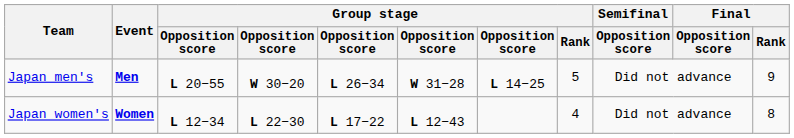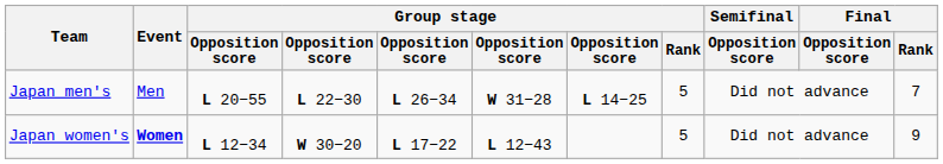 <table class=wikitable style=font-size:90%;text-align:center>
 <tr>
 <th rowspan=2>Team</th>
 <th rowspan=2>Event</th>
 <th colspan=6>Group stage</th>
 <th>Semifinal</th>
 <th colspan=2>Final</th>
 </tr>
 <tr style="font-size:95%">
 <th>Opposition<br> score</th>
 <th>Opposition<br> score</th>
 <th>Opposition<br> score</th>
 <th>Opposition<br> score</th>
 <th>Opposition<br> score</th>
 <th>Rank</th>
 <th>Opposition<br> score</th>
 <th>Opposition<br> score</th>
 <th>Rank</th>
 </tr>
 <tr>
 <td style="text-align:left"><a href='#'>Japan men's</a></td>
-<td style="text-align:left"><strong><a href='#'>Men</a></strong></td>
+<td style="text-align:left"><a href='#'>Men</a></td>
 <td><br><strong>L</strong> 20−55</td>
-<td><br><strong>W</strong> 30−20</td>
+<td><br><strong>L</strong> 22−30</td>
 <td><br><strong>L</strong> 26−34</td>
 <td><br><strong>W</strong> 31−28</td>
 <td><br><strong>L</strong> 14−25</td>
 <td>5</td>
 <td colspan=2>Did not advance</td>
-<td>9</td>
+<td>7</td>
 </tr>
 <tr>
 <td style="text-align:left"><a href='#'>Japan women's</a></td>
 <td style="text-align:left"><strong><a href='#'>Women</a></strong></td>
 <td><br><strong>L</strong> 12−34</td>
-<td><br><strong>L</strong> 22−30</td>
+<td><br><strong>W</strong> 30−20</td>
 <td><br><strong>L</strong> 17−22</td>
 <td><br><strong>L</strong> 12−43</td>
 <td></td>
-<td>4</td>
+<td>5</td>
 <td colspan=2>Did not advance</td>
-<td>8</td>
+<td>9</td>
 </tr>
 </table>
